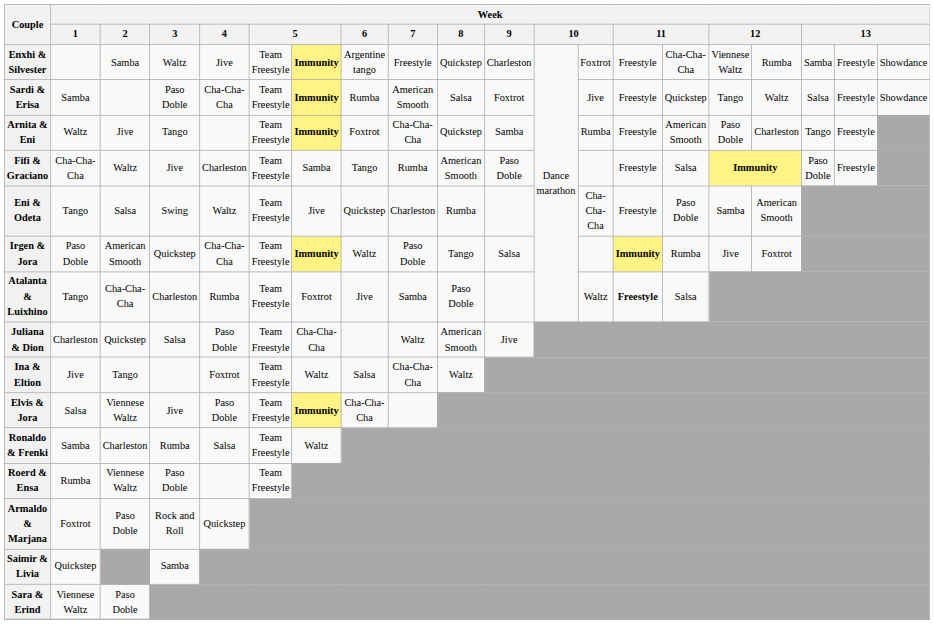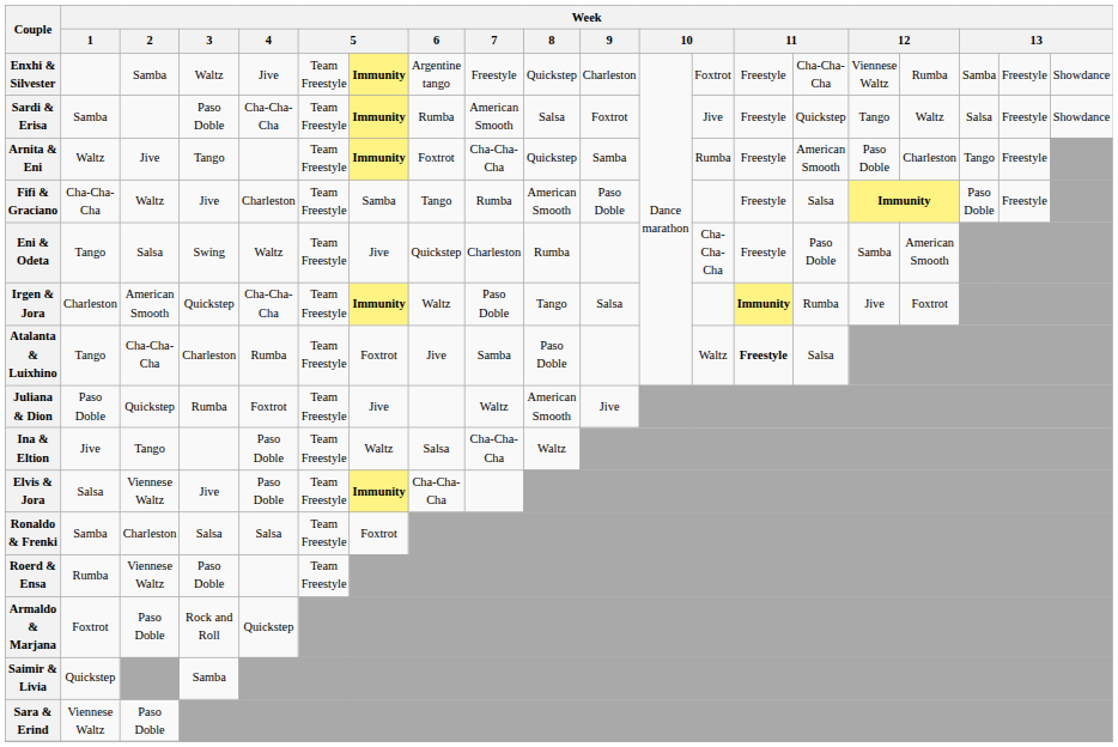 <table class="wikitable unsortable" style="text-align:center; font-size:85%; line-height:20px">
 <tr>
 <th scope="col" rowspan="2">Couple</th>
 <th colspan="19">Week</th>
 </tr>
 <tr>
 <th scope="col">1</th>
 <th scope="col">2</th>
 <th scope="col">3</th>
 <th scope="col">4</th>
 <th scope="col" colspan="2">5</th>
 <th scope="col">6</th>
 <th scope="col">7</th>
 <th scope="col">8</th>
 <th scope="col">9</th>
 <th scope="col" colspan="2">10</th>
 <th scope="col" colspan="2">11</th>
 <th scope="col" colspan="2">12</th>
 <th scope="col" colspan="3">13</th>
 </tr>
 <tr>
 <th scope="row">Enxhi & Silvester</th>
 <td></td>
 <td>Samba</td>
 <td>Waltz</td>
 <td>Jive</td>
 <td>Team Freestyle</td>
 <td bgcolor="fff383"><strong>Immunity</strong></td>
 <td>Argentine tango</td>
 <td>Freestyle</td>
 <td>Quickstep</td>
 <td>Charleston</td>
 <td rowspan="7">Dance marathon</td>
 <td>Foxtrot</td>
 <td>Freestyle</td>
 <td>Cha-Cha-Cha</td>
 <td>Viennese Waltz</td>
 <td>Rumba</td>
 <td>Samba</td>
 <td>Freestyle</td>
 <td>Showdance</td>
 </tr>
 <tr>
 <th scope="row">Sardi & Erisa</th>
 <td>Samba</td>
 <td></td>
 <td>Paso Doble</td>
 <td>Cha-Cha-Cha</td>
 <td>Team Freestyle</td>
 <td bgcolor="fff383"><strong>Immunity</strong></td>
 <td>Rumba</td>
 <td>American Smooth</td>
 <td>Salsa</td>
 <td>Foxtrot</td>
 <td>Jive</td>
 <td>Freestyle</td>
 <td>Quickstep</td>
 <td>Tango</td>
 <td>Waltz</td>
 <td>Salsa</td>
 <td>Freestyle</td>
 <td>Showdance</td>
 </tr>
 <tr>
 <th scope="row">Arnita & Eni</th>
 <td>Waltz</td>
 <td>Jive</td>
 <td>Tango</td>
 <td></td>
 <td>Team Freestyle</td>
 <td bgcolor="fff383"><strong>Immunity</strong></td>
 <td>Foxtrot</td>
 <td>Cha-Cha-Cha</td>
 <td>Quickstep</td>
 <td>Samba</td>
 <td>Rumba</td>
 <td>Freestyle</td>
 <td>American Smooth</td>
 <td>Paso Doble</td>
 <td>Charleston</td>
 <td>Tango</td>
 <td>Freestyle</td>
 <td style="background:darkgrey;"></td>
 </tr>
 <tr>
 <th scope="row">Fifi & Graciano</th>
 <td>Cha-Cha-Cha</td>
 <td>Waltz</td>
 <td>Jive</td>
 <td>Charleston</td>
 <td>Team Freestyle</td>
 <td>Samba</td>
 <td>Tango</td>
 <td>Rumba</td>
 <td>American Smooth</td>
 <td>Paso Doble</td>
 <td></td>
 <td>Freestyle</td>
 <td>Salsa</td>
 <td bgcolor="fff383" colspan="2"><strong>Immunity</strong></td>
 <td>Paso Doble</td>
 <td>Freestyle</td>
 <td style="background:darkgrey;"></td>
 </tr>
 <tr>
 <th scope="row">Eni & Odeta</th>
 <td>Tango</td>
 <td>Salsa</td>
 <td>Swing</td>
 <td>Waltz</td>
 <td>Team Freestyle</td>
 <td>Jive</td>
 <td>Quickstep</td>
 <td>Charleston</td>
 <td>Rumba</td>
 <td></td>
 <td>Cha-Cha-Cha</td>
 <td>Freestyle</td>
 <td>Paso Doble</td>
 <td>Samba</td>
 <td>American Smooth</td>
 <td colspan="3" style="background:darkgrey;"></td>
 </tr>
 <tr>
 <th scope="row">Irgen & Jora</th>
-<td>Paso Doble</td>
+<td>Charleston</td>
 <td>American Smooth</td>
 <td>Quickstep</td>
 <td>Cha-Cha-Cha</td>
 <td>Team Freestyle</td>
 <td bgcolor="fff383"><strong>Immunity</strong></td>
 <td>Waltz</td>
 <td>Paso Doble</td>
 <td>Tango</td>
 <td>Salsa</td>
 <td></td>
 <td bgcolor="fff383"><strong>Immunity</strong></td>
 <td>Rumba</td>
 <td>Jive</td>
 <td>Foxtrot</td>
 <td colspan="3" style="background:darkgrey;"></td>
 </tr>
 <tr>
 <th scope="row">Atalanta & Luixhino</th>
 <td>Tango</td>
 <td>Cha-Cha-Cha</td>
 <td>Charleston</td>
 <td>Rumba</td>
 <td>Team Freestyle</td>
 <td>Foxtrot</td>
 <td>Jive</td>
 <td>Samba</td>
 <td>Paso Doble</td>
 <td></td>
 <td>Waltz</td>
 <td><strong>Freestyle</strong></td>
 <td>Salsa</td>
 <td colspan="5" style="background:darkgrey;"></td>
 </tr>
 <tr>
 <th scope="row">Juliana & Dion</th>
-<td>Charleston</td>
+<td>Paso Doble</td>
 <td>Quickstep</td>
-<td>Salsa</td>
-<td>Paso Doble</td>
+<td>Rumba</td>
+<td>Foxtrot</td>
 <td>Team Freestyle</td>
-<td>Cha-Cha-Cha</td>
+<td>Jive</td>
 <td></td>
 <td>Waltz</td>
 <td>American Smooth</td>
 <td>Jive</td>
 <td colspan="9" style="background:darkgrey;"></td>
 </tr>
 <tr>
 <th scope="row">Ina & Eltion</th>
 <td>Jive</td>
 <td>Tango</td>
 <td></td>
-<td>Foxtrot</td>
+<td>Paso Doble</td>
 <td>Team Freestyle</td>
 <td>Waltz</td>
 <td>Salsa</td>
 <td>Cha-Cha-Cha</td>
 <td>Waltz</td>
 <td colspan="10" style="background:darkgrey;"></td>
 </tr>
 <tr>
 <th scope="row">Elvis & Jora</th>
 <td>Salsa</td>
 <td>Viennese Waltz</td>
 <td>Jive</td>
 <td>Paso Doble</td>
 <td>Team Freestyle</td>
 <td bgcolor="fff383"><strong>Immunity</strong></td>
 <td>Cha-Cha-Cha</td>
 <td></td>
 <td colspan="11" style="background:darkgrey;"></td>
 </tr>
 <tr>
 <th scope="row">Ronaldo & Frenki</th>
 <td>Samba</td>
 <td>Charleston</td>
-<td>Rumba</td>
+<td>Salsa</td>
 <td>Salsa</td>
 <td>Team Freestyle</td>
-<td>Waltz</td>
+<td>Foxtrot</td>
 <td colspan="13" style="background:darkgrey;"></td>
 </tr>
 <tr>
 <th scope="row">Roerd & Ensa</th>
 <td>Rumba</td>
 <td>Viennese Waltz</td>
 <td>Paso Doble</td>
 <td></td>
 <td>Team Freestyle</td>
 <td colspan="14" style="background:darkgrey;"></td>
 </tr>
 <tr>
 <th scope="row">Armaldo & Marjana</th>
 <td>Foxtrot</td>
 <td>Paso Doble</td>
 <td>Rock and Roll</td>
 <td>Quickstep</td>
 <td colspan="15" style="background:darkgrey;"></td>
 </tr>
 <tr>
 <th scope="row">Saimir & Livia</th>
 <td>Quickstep</td>
 <td bgcolor=darkgray></td>
 <td>Samba</td>
 <td colspan="16" style="background:darkgrey;"></td>
 </tr>
 <tr>
 <th scope="row">Sara & Erind</th>
 <td>Viennese Waltz</td>
 <td>Paso Doble</td>
 <td colspan="17" style="background:darkgrey;"></td>
 </tr>
 <tr>
 </tr>
 </table>
